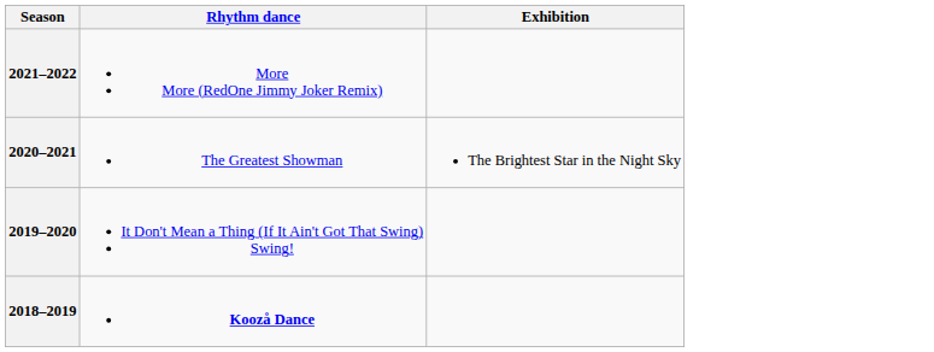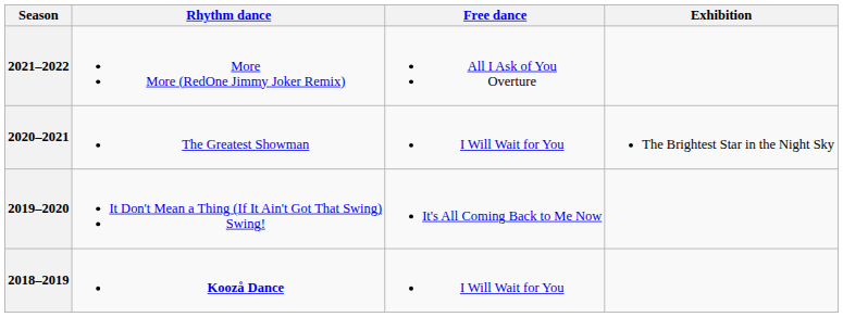 <table class=wikitable style=text-align:center>
 <tr>
 <th>Season</th>
 <th><a href='#'>Rhythm dance</a></th>
+<th><a href='#'>Free dance</a></th>
 <th>Exhibition</th>
 </tr>
 <tr>
 <th>2021–2022 <br> </th>
 <td><br><ul><li> <a href='#'>More</a> <br></li><li> <a href='#'>More (RedOne Jimmy Joker Remix)</a> <br></li></ul></td>
+<td><br><ul><li><a href='#'>All I Ask of You</a></li><li>Overture <br></li></ul></td>
 <td></td>
 </tr>
 <tr>
 <th>2020–2021 <br> </th>
 <td><br><ul><li> <a href='#'>The Greatest Showman</a></li></ul></td>
+<td><br><ul><li><a href='#'>I Will Wait for You</a> <br></li></ul></td>
 <td><br><ul><li>The Brightest Star in the Night Sky <br></li></ul></td>
 </tr>
 <tr>
 <th>2019–2020 <br> </th>
 <td><br><ul><li> <a href='#'>It Don't Mean a Thing (If It Ain't Got That Swing)</a><br></li><li> <a href='#'>Swing!</a></li></ul></td>
+<td><br><ul><li><a href='#'>It's All Coming Back to Me Now</a><br></li></ul></td>
 <td></td>
 </tr>
 <tr>
 <th>2018–2019 <br> </th>
 <td><strong><br><ul><li> <a href='#'>Koozå Dance</a> <br></li></ul></strong></td>
+<td><br><ul><li><a href='#'>I Will Wait for You</a> <br></li></ul></td>
 <td></td>
 </tr>
 </table>
